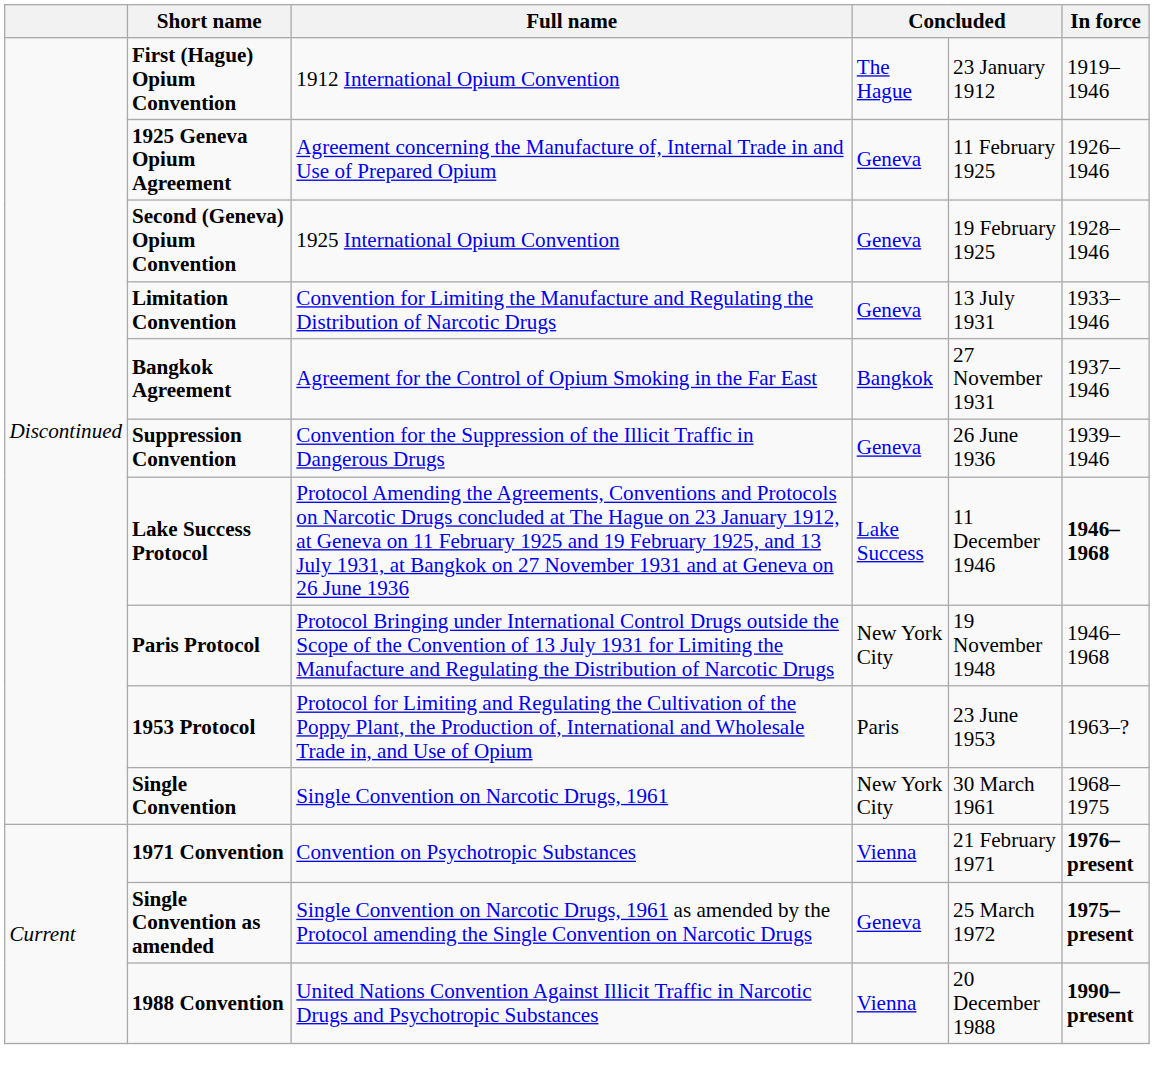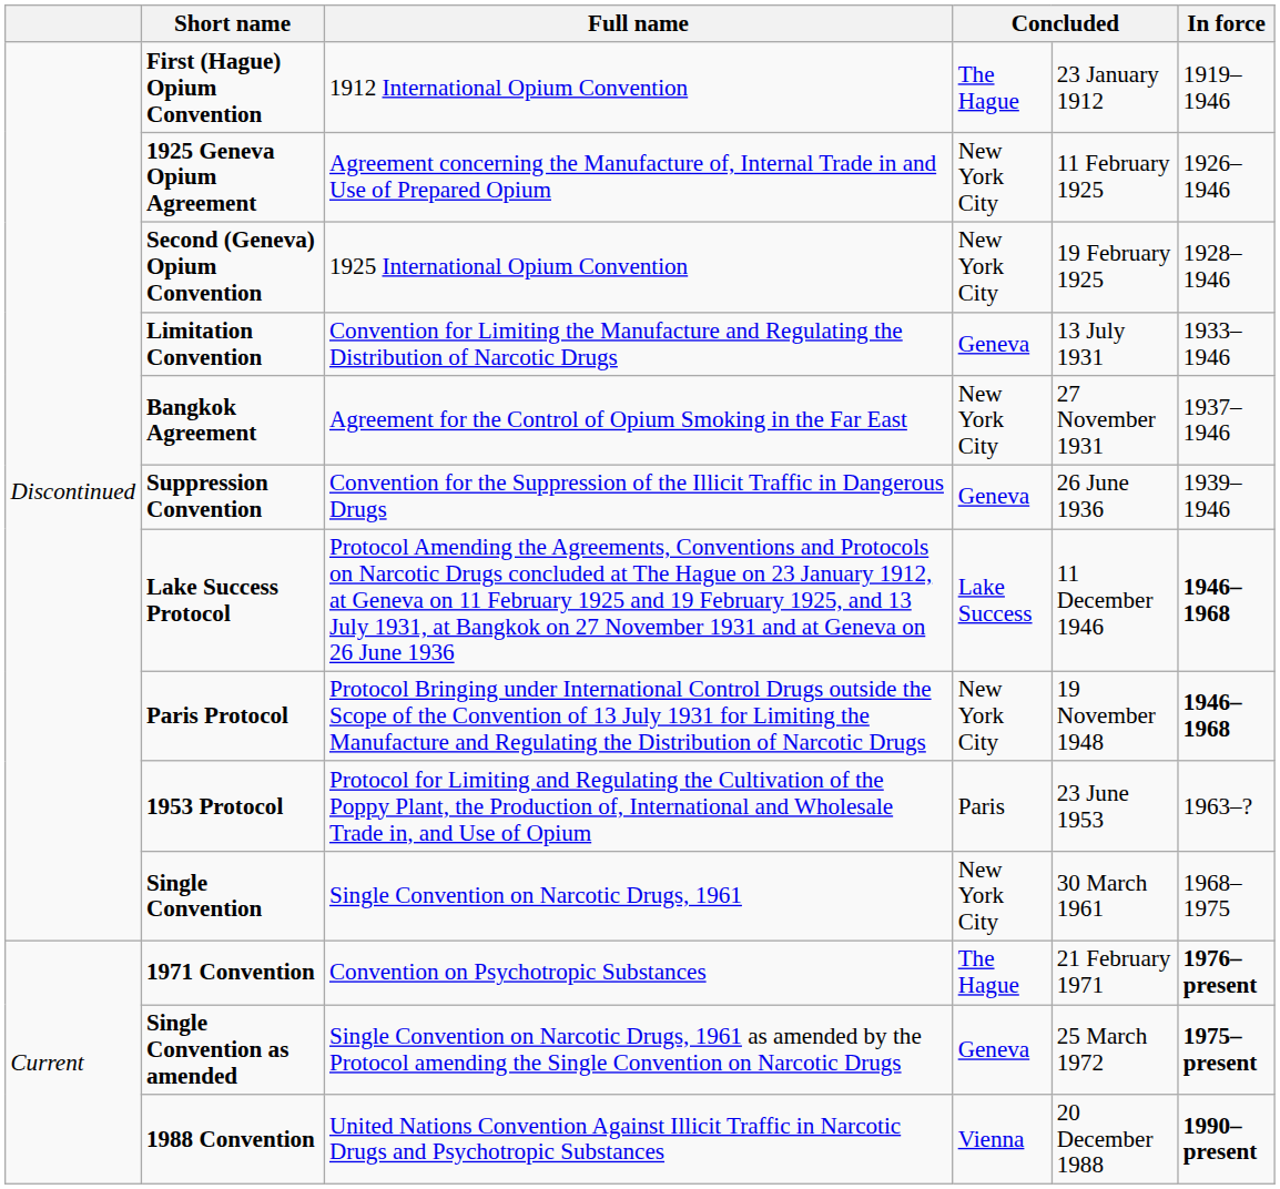 <table class="wikitable">
 <tr>
 <th></th>
 <th>Short name</th>
 <th>Full name</th>
 <th colspan="2">Concluded</th>
 <th>In force</th>
 </tr>
 <tr>
 <td rowspan="10"><em>Discontinued</em></td>
 <td><strong>First (Hague) Opium Convention</strong></td>
 <td>1912 <a href='#'>International Opium Convention</a></td>
 <td><a href='#'>The Hague</a></td>
 <td>23 January 1912</td>
 <td>1919–1946</td>
 </tr>
 <tr>
 <td><strong>1925 Geneva Opium Agreement</strong></td>
 <td><a href='#'>Agreement concerning the Manufacture of, Internal Trade in and Use of Prepared Opium</a></td>
-<td><a href='#'>Geneva</a></td>
+<td>New York City</td>
 <td>11 February 1925</td>
 <td>1926–1946</td>
 </tr>
 <tr>
 <td><strong>Second (Geneva) Opium Convention</strong></td>
 <td>1925 <a href='#'>International Opium Convention</a></td>
-<td><a href='#'>Geneva</a></td>
+<td>New York City</td>
 <td>19 February 1925</td>
 <td>1928–1946</td>
 </tr>
 <tr>
 <td><strong>Limitation Convention</strong></td>
 <td><a href='#'>Convention for Limiting the Manufacture and Regulating the Distribution of Narcotic Drugs</a></td>
 <td><a href='#'>Geneva</a></td>
 <td>13 July 1931</td>
 <td>1933–1946</td>
 </tr>
 <tr>
 <td><strong>Bangkok Agreement</strong></td>
 <td><a href='#'>Agreement for the Control of Opium Smoking in the Far East</a></td>
-<td><a href='#'>Bangkok</a></td>
+<td>New York City</td>
 <td>27 November 1931</td>
 <td>1937–1946</td>
 </tr>
 <tr>
 <td><strong>Suppression Convention</strong></td>
 <td><a href='#'>Convention for the Suppression of the Illicit Traffic in Dangerous Drugs</a></td>
 <td><a href='#'>Geneva</a></td>
 <td>26 June 1936</td>
 <td>1939–1946</td>
 </tr>
 <tr>
 <td><strong>Lake Success Protocol</strong></td>
 <td><a href='#'>Protocol Amending the Agreements, Conventions and Protocols on Narcotic Drugs concluded at The Hague on 23 January 1912, at Geneva on 11 February 1925 and 19 February 1925, and 13 July 1931, at Bangkok on 27 November 1931 and at Geneva on 26 June 1936</a></td>
 <td><a href='#'>Lake Success</a></td>
 <td>11 December 1946</td>
 <td><strong>1946–1968</strong></td>
 </tr>
 <tr>
 <td><strong>Paris Protocol</strong></td>
 <td><a href='#'>Protocol Bringing under International Control Drugs outside the Scope of the Convention of 13 July 1931 for Limiting the Manufacture and Regulating the Distribution of Narcotic Drugs</a></td>
 <td>New York City</td>
 <td>19 November 1948</td>
-<td>1946–1968</td>
+<td><strong>1946–1968</strong></td>
 </tr>
 <tr>
 <td><strong>1953 Protocol</strong></td>
 <td><a href='#'>Protocol for Limiting and Regulating the Cultivation of the Poppy Plant, the Production of, International and Wholesale Trade in, and Use of Opium</a></td>
 <td>Paris</td>
 <td>23 June 1953</td>
 <td>1963–?</td>
 </tr>
 <tr>
 <td><strong>Single Convention</strong></td>
 <td><a href='#'>Single Convention on Narcotic Drugs, 1961</a></td>
 <td>New York City</td>
 <td>30 March 1961</td>
 <td>1968–1975</td>
 </tr>
 <tr>
 <td rowspan="3"><em>Current</em></td>
 <td><strong>1971 Convention</strong></td>
 <td><a href='#'>Convention on Psychotropic Substances</a></td>
-<td><a href='#'>Vienna</a></td>
+<td><a href='#'>The Hague</a></td>
 <td>21 February 1971</td>
 <td><strong>1976–present</strong></td>
 </tr>
 <tr>
 <td><strong>Single Convention as amended</strong></td>
 <td><a href='#'>Single Convention on Narcotic Drugs, 1961</a> as amended by the <a href='#'>Protocol amending the Single Convention on Narcotic Drugs</a></td>
 <td><a href='#'>Geneva</a></td>
 <td>25 March 1972</td>
 <td><strong>1975–present</strong></td>
 </tr>
 <tr>
 <td><strong>1988 Convention</strong></td>
 <td><a href='#'>United Nations Convention Against Illicit Traffic in Narcotic Drugs and Psychotropic Substances</a></td>
 <td><a href='#'>Vienna</a></td>
 <td>20 December 1988</td>
 <td><strong>1990–present</strong></td>
 </tr>
 </table>
